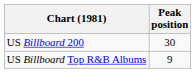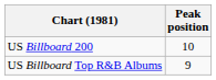 <table class="wikitable">
 <tr>
 <th>Chart (1981)</th>
 <th>Peak<br>position</th>
 </tr>
 <tr>
 <td>US <a href='#'><em>Billboard</em> 200</a></td>
-<td align="center">30</td>
+<td align="center">10</td>
 </tr>
 <tr>
 <td>US <em>Billboard</em> <a href='#'>Top R&B Albums</a></td>
 <td align="center">9</td>
 </tr>
 </table>
